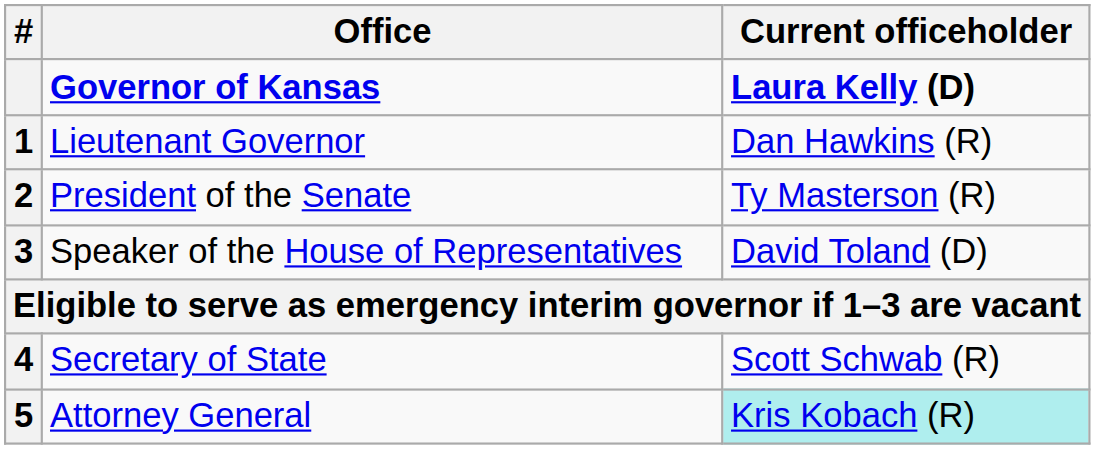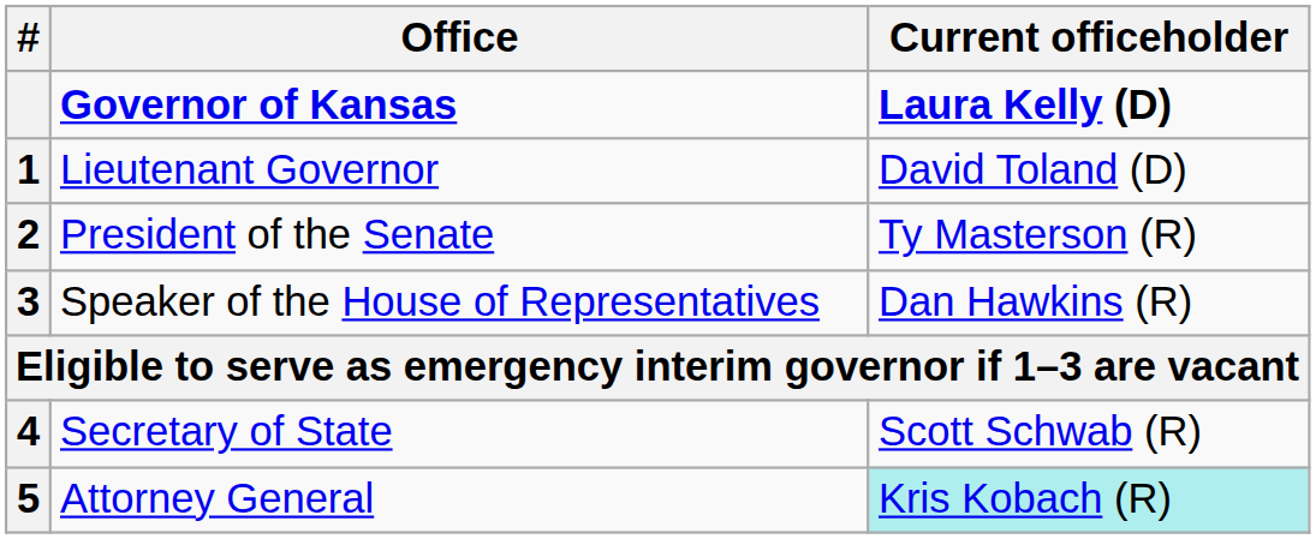 <table class=wikitable>
 <tr>
 <th>#</th>
 <th>Office</th>
 <th>Current officeholder</th>
 </tr>
 <tr>
 <th></th>
 <td><strong><a href='#'>Governor of Kansas</a></strong></td>
 <td><strong><a href='#'>Laura Kelly</a> (D)</strong></td>
 </tr>
 <tr>
 <th>1</th>
 <td><a href='#'>Lieutenant Governor</a></td>
-<td><a href='#'>Dan Hawkins</a> (R)</td>
+<td><a href='#'>David Toland</a> (D)</td>
 </tr>
 <tr>
 <th>2</th>
 <td><a href='#'>President</a> of the <a href='#'>Senate</a></td>
 <td><a href='#'>Ty Masterson</a> (R)</td>
 </tr>
 <tr>
 <th>3</th>
 <td>Speaker of the <a href='#'>House of Representatives</a></td>
-<td><a href='#'>David Toland</a> (D)</td>
+<td><a href='#'>Dan Hawkins</a> (R)</td>
 </tr>
 <tr>
 <th colspan=3>Eligible to serve as emergency interim governor if 1–3 are vacant</th>
 </tr>
 <tr>
 <th>4</th>
 <td><a href='#'>Secretary of State</a></td>
 <td><a href='#'>Scott Schwab</a> (R)</td>
 </tr>
 <tr>
 <th>5</th>
 <td><a href='#'>Attorney General</a></td>
 <td style="background: paleturquoise;"><a href='#'>Kris Kobach</a> (R)</td>
 </tr>
 </table>
